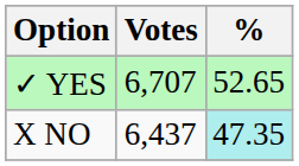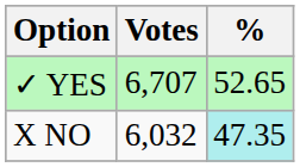 <table class="wikitable">
 <tr>
 <th>Option</th>
 <th>Votes</th>
 <th>%</th>
 </tr>
 <tr>
 <td style=background:#bbf8be>✓ YES</td>
 <td style=background:#bbf8be>6,707</td>
 <td style=background:#bbf8be>52.65</td>
 </tr>
 <tr>
 <td>X NO</td>
-<td>6,437</td>
+<td>6,032</td>
 <td style="background: paleturquoise;">47.35</td>
 </tr>
 </table>
